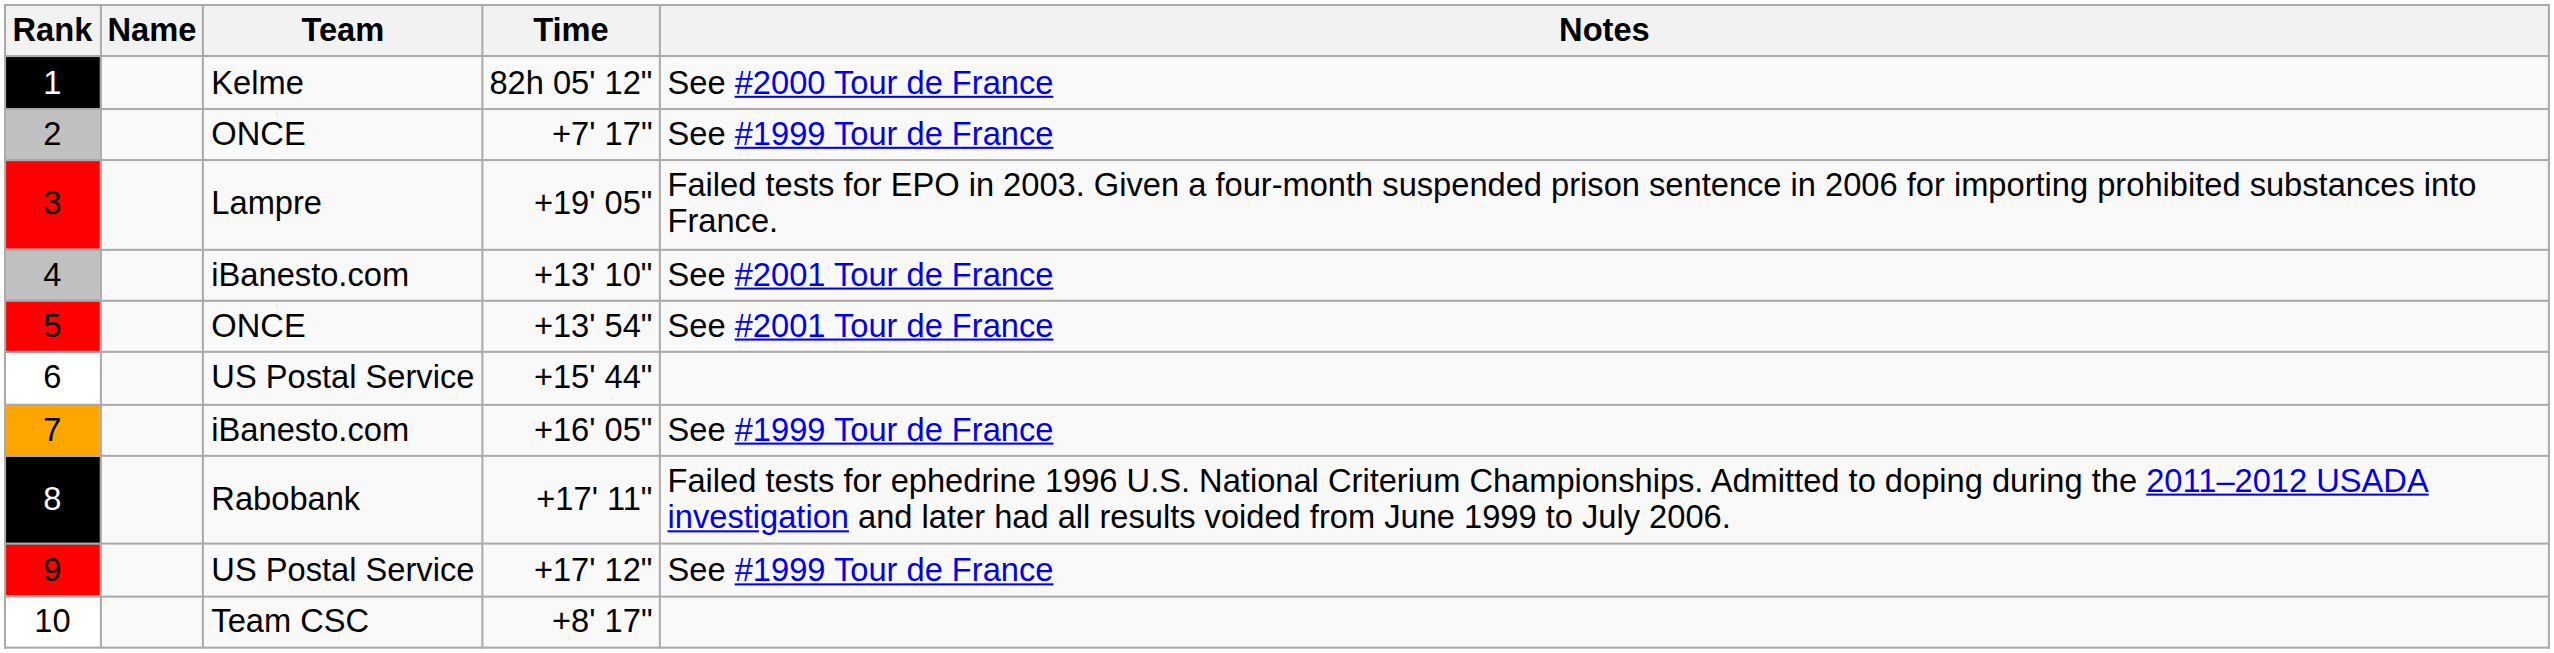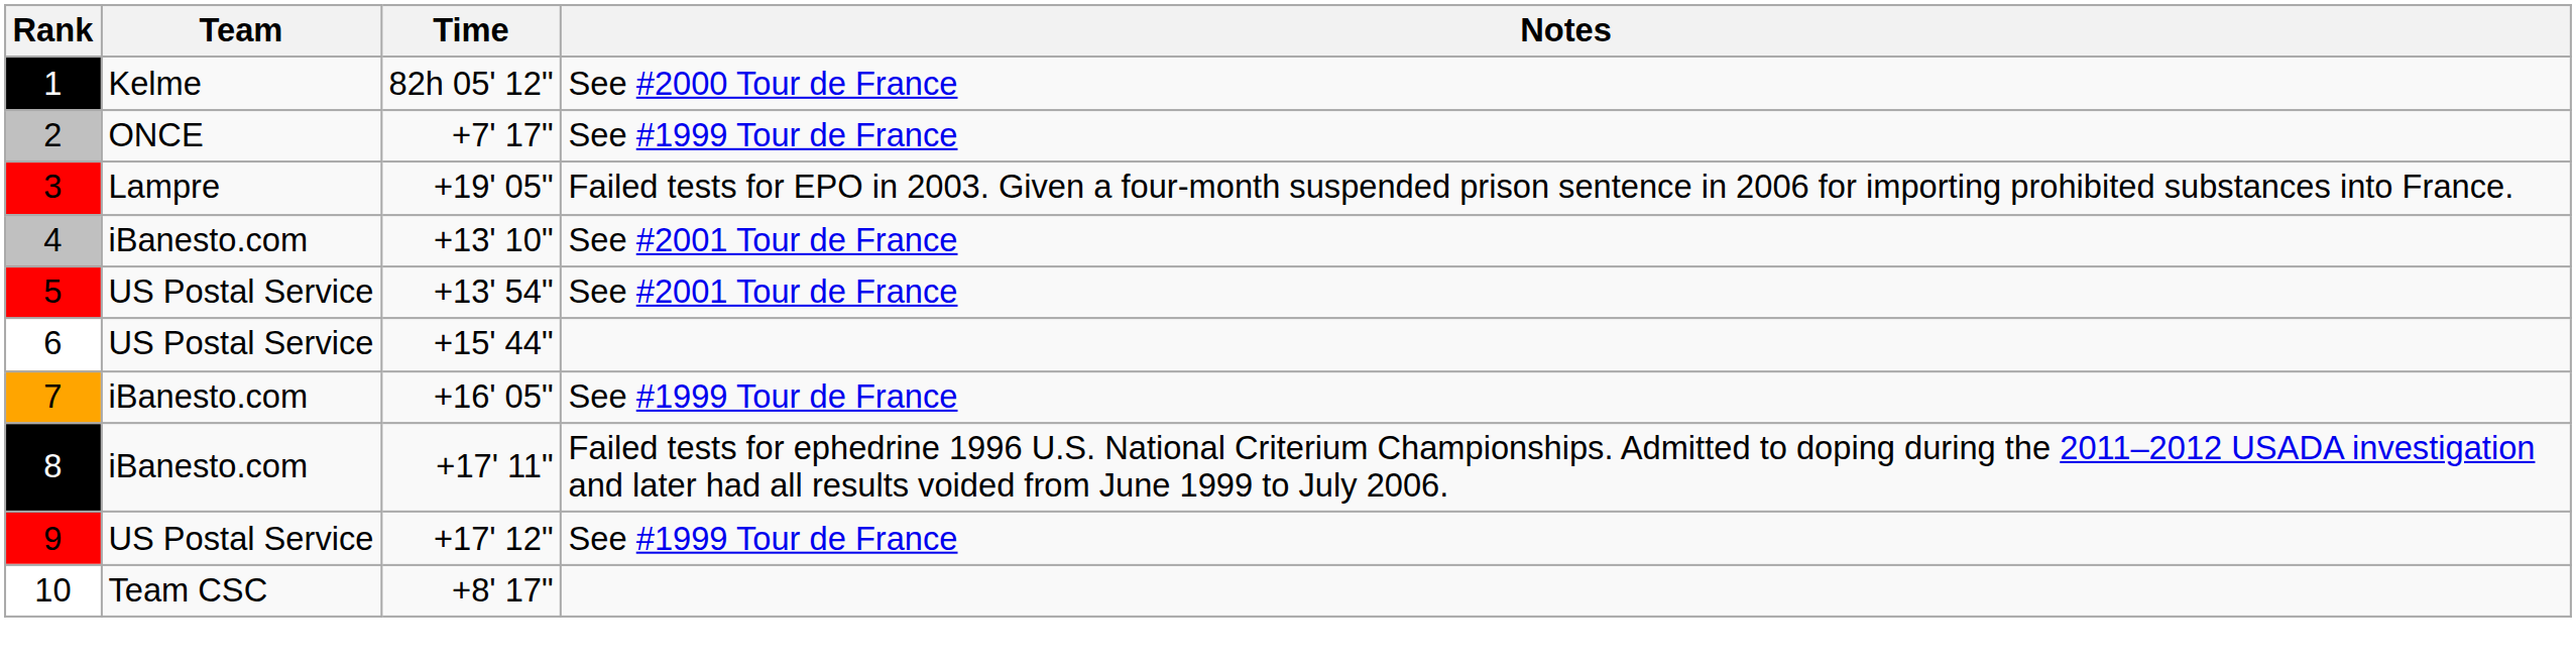 <table class="wikitable" style="margin-bottom:0;">
 <tr>
 <th>Rank</th>
-<th>Name</th>
 <th>Team</th>
 <th>Time</th>
 <th>Notes</th>
 </tr>
 <tr>
 <td style="text-align:center; background:black;color:white">1</td>
-<td nowrap></td>
 <td>Kelme</td>
 <td align=right nowrap>82h 05' 12"</td>
 <td>See <a href='#'>#2000 Tour de France</a></td>
 </tr>
 <tr>
 <td style="text-align:center;background:silver;">2</td>
-<td nowrap></td>
 <td>ONCE</td>
 <td align=right>+7' 17"</td>
 <td>See <a href='#'>#1999 Tour de France</a></td>
 </tr>
 <tr>
 <td style="text-align:center;background:red">3</td>
-<td nowrap></td>
 <td>Lampre</td>
 <td align=right>+19' 05"</td>
 <td>Failed tests for EPO in 2003. Given a four-month suspended prison sentence in 2006 for importing prohibited substances into France.</td>
 </tr>
 <tr>
 <td style="text-align:center;background:silver;">4</td>
-<td nowrap></td>
 <td>iBanesto.com</td>
 <td align=right>+13' 10"</td>
 <td>See <a href='#'>#2001 Tour de France</a></td>
 </tr>
 <tr>
 <td style="text-align:center;background:red">5</td>
-<td nowrap></td>
-<td>ONCE</td>
+<td nowrap>US Postal Service</td>
 <td align=right>+13' 54"</td>
 <td>See <a href='#'>#2001 Tour de France</a></td>
 </tr>
 <tr>
 <td style="text-align:center;background:white;">6</td>
-<td nowrap></td>
 <td nowrap>US Postal Service</td>
 <td align=right>+15' 44"</td>
 <td></td>
 </tr>
 <tr>
 <td style="text-align:center;background:orange;">7</td>
-<td nowrap></td>
 <td>iBanesto.com</td>
 <td align=right>+16' 05"</td>
 <td>See <a href='#'>#1999 Tour de France</a></td>
 </tr>
 <tr>
 <td style="text-align:center; background:black;color:white">8</td>
-<td nowrap></td>
-<td>Rabobank</td>
+<td>iBanesto.com</td>
 <td align=right>+17' 11"</td>
 <td>Failed tests for ephedrine 1996 U.S. National Criterium Championships. Admitted to doping during the <a href='#'>2011–2012 USADA investigation</a> and later had all results voided from June 1999 to July 2006.</td>
 </tr>
 <tr>
 <td style="text-align:center;background:red">9</td>
-<td nowrap></td>
 <td>US Postal Service</td>
 <td align=right>+17' 12"</td>
 <td>See <a href='#'>#1999 Tour de France</a></td>
 </tr>
 <tr>
 <td style="text-align:center;background:white;">10</td>
-<td nowrap></td>
 <td>Team CSC</td>
 <td align=right>+8' 17"</td>
 <td></td>
 </tr>
 </table>
